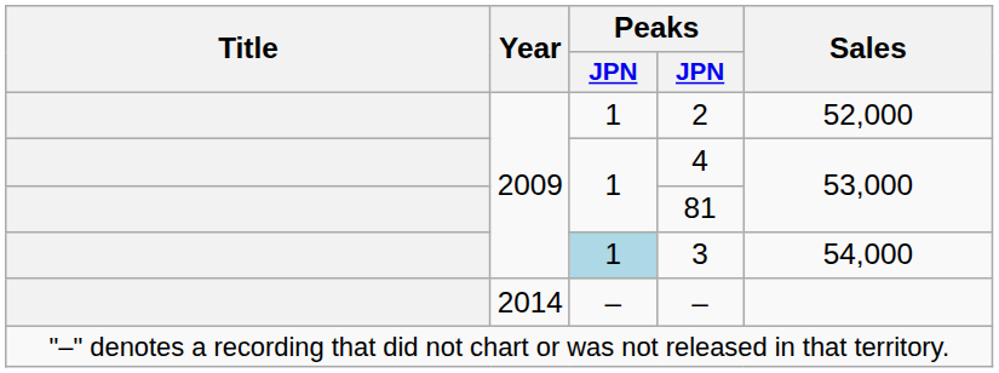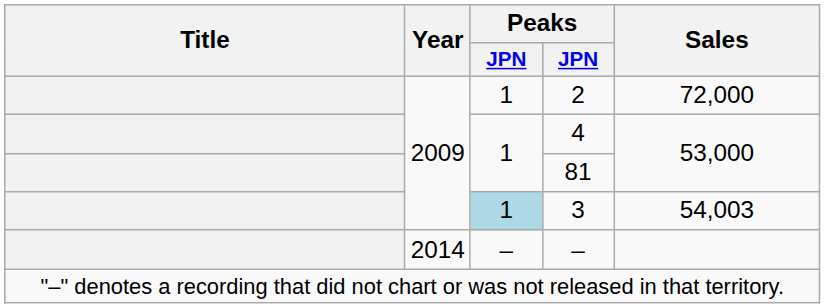 <table class="wikitable plainrowheaders" style="text-align: center;" border="1">
 <tr>
 <th rowspan="2" scope="col" style="width:16em;">Title</th>
 <th rowspan="2" scope="col" style="width:1em;">Year</th>
 <th colspan="2" scope="col">Peaks</th>
 <th rowspan="2" scope="col" style="width:8em;">Sales</th>
 </tr>
 <tr>
 <th scope="col" style="width:3em;font-size:85%;"><a href='#'>JPN</a><br></th>
 <th scope="col" style="width:3em;font-size:85%;"><a href='#'>JPN </a><br></th>
 </tr>
 <tr>
 <th scope="row"></th>
 <td rowspan="4">2009</td>
 <td>1</td>
 <td>2</td>
-<td>52,000</td>
+<td>72,000</td>
 </tr>
 <tr>
 <th scope="row"></th>
 <td rowspan="2">1</td>
 <td>4</td>
 <td rowspan="2">53,000</td>
 </tr>
 <tr>
 <th scope="row"></th>
 <td>81</td>
 </tr>
 <tr>
 <th scope="row"></th>
 <td style="background: lightblue;">1</td>
 <td>3</td>
-<td>54,000</td>
+<td>54,003</td>
 </tr>
 <tr>
 <th scope="row"></th>
 <td>2014</td>
 <td>–</td>
 <td>–</td>
 <td></td>
 </tr>
 <tr>
 <td colspan="5" align="center" style="font-size:90%;">"–" denotes a recording that did not chart or was not released in that territory.</td>
 </tr>
 </table>
